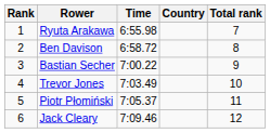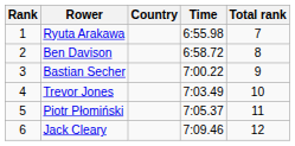 <table class="wikitable" style="text-align:center">
 <tr>
 <th>Rank</th>
 <th>Rower</th>
+<th>Country</th>
 <th>Time</th>
-<th>Country</th>
 <th>Total rank</th>
 </tr>
 <tr>
 <td>1</td>
 <td align="left"><a href='#'>Ryuta Arakawa</a></td>
+<td align="left"></td>
 <td>6:55.98</td>
-<td align="left"></td>
 <td>7</td>
 </tr>
 <tr>
 <td>2</td>
 <td align="left"><a href='#'>Ben Davison</a></td>
+<td align="left"></td>
 <td>6:58.72</td>
-<td align="left"></td>
 <td>8</td>
 </tr>
 <tr>
 <td>3</td>
 <td align="left"><a href='#'>Bastian Secher</a></td>
+<td align="left"></td>
 <td>7:00.22</td>
-<td align="left"></td>
 <td>9</td>
 </tr>
 <tr>
 <td>4</td>
 <td align="left"><a href='#'>Trevor Jones</a></td>
+<td align="left"></td>
 <td>7:03.49</td>
-<td align="left"></td>
 <td>10</td>
 </tr>
 <tr>
 <td>5</td>
 <td align="left"><a href='#'>Piotr Płomiński</a></td>
+<td align="left"></td>
 <td>7:05.37</td>
-<td align="left"></td>
 <td>11</td>
 </tr>
 <tr>
 <td>6</td>
 <td align="left"><a href='#'>Jack Cleary</a></td>
+<td align="left"></td>
 <td>7:09.46</td>
-<td align="left"></td>
 <td>12</td>
 </tr>
 </table>
